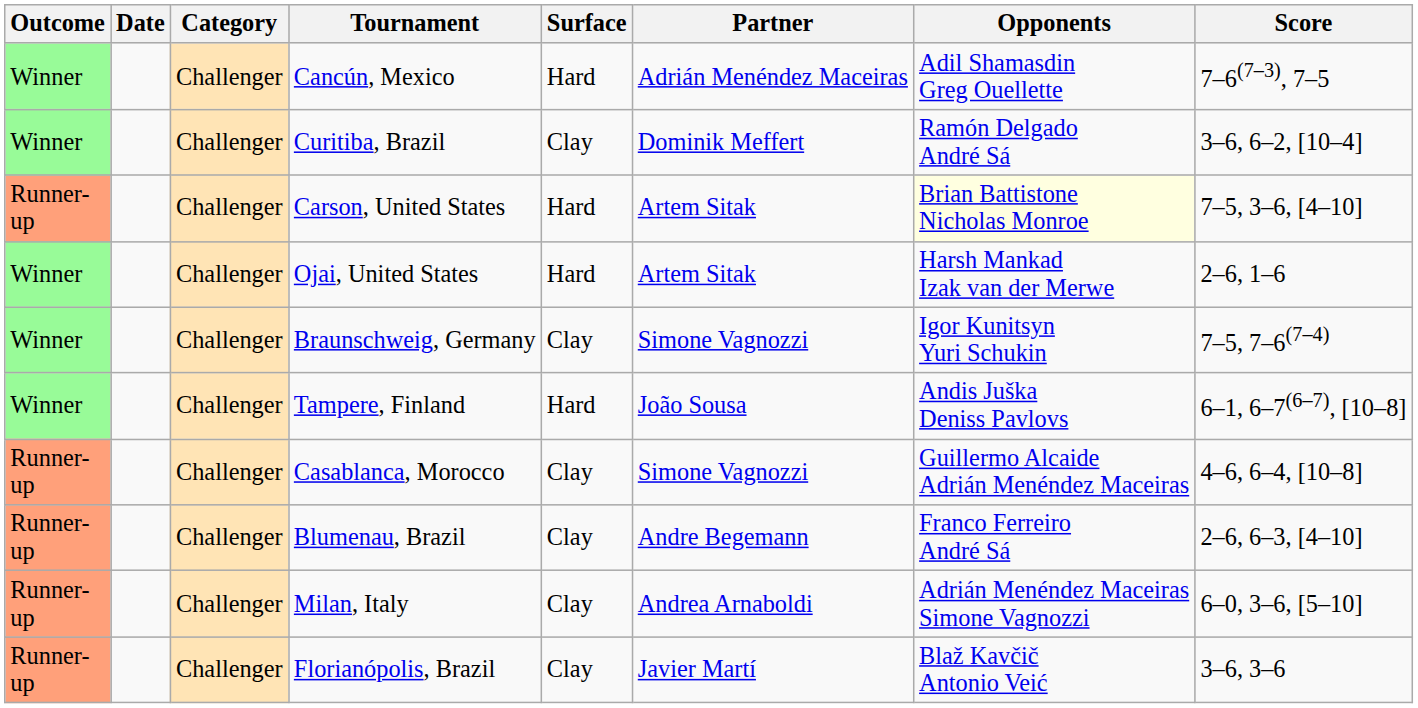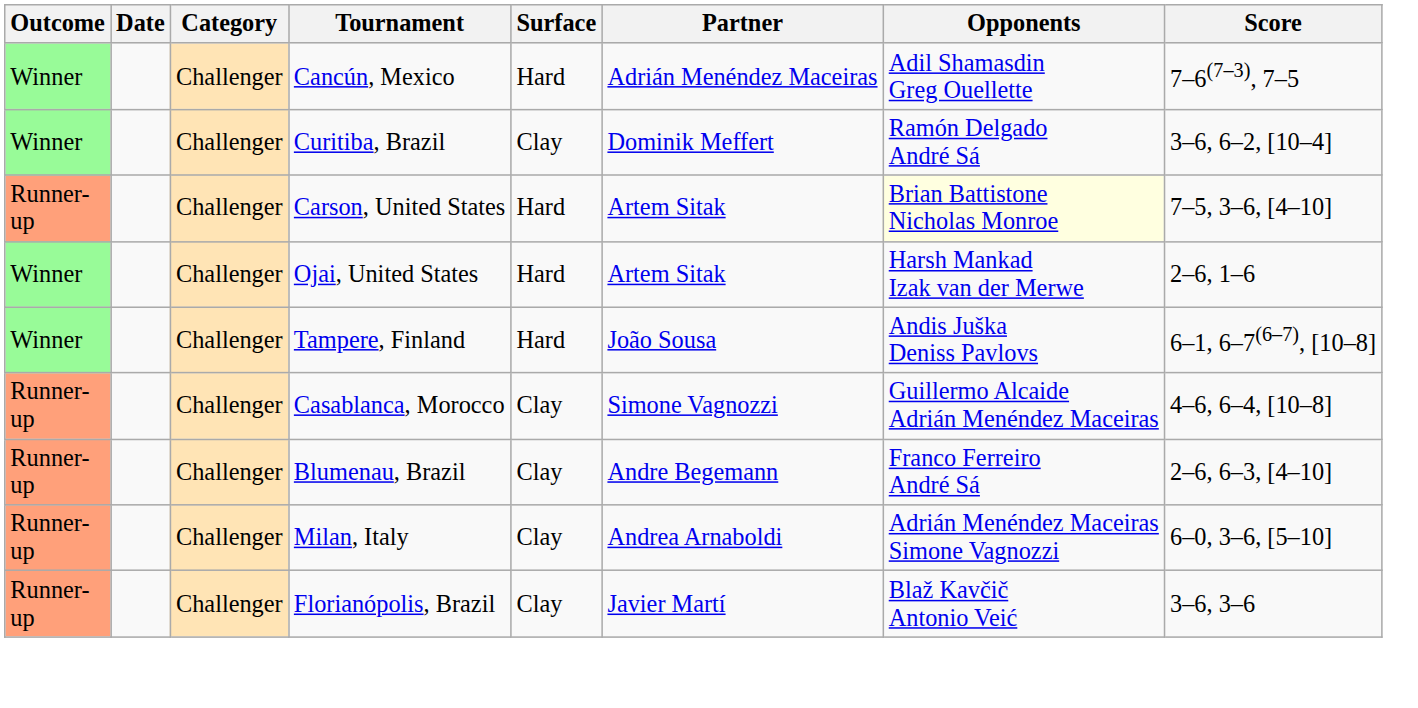 <table class="sortable wikitable">
 <tr>
 <th scope="col" width=40>Outcome</th>
 <th scope="col">Date</th>
 <th scope="col">Category</th>
 <th scope="col">Tournament</th>
 <th scope="col">Surface</th>
 <th scope="col">Partner</th>
 <th scope="col">Opponents</th>
 <th scope="col" class="unsortable">Score</th>
 </tr>
 <tr>
 <td bgcolor=98FB98>Winner</td>
 <td></td>
 <td style=background:#FFE4B5>Challenger</td>
 <td><a href='#'>Cancún</a>, Mexico</td>
 <td>Hard</td>
 <td data-sort-value="Menendez-Maceiras, A"> <a href='#'>Adrián Menéndez Maceiras</a></td>
 <td data-sort-value="Ouellette, Greg"> <a href='#'>Adil Shamasdin</a><br> <a href='#'>Greg Ouellette</a></td>
 <td>7–6<sup>(7–3)</sup>, 7–5</td>
 </tr>
 <tr>
 <td bgcolor=98FB98>Winner</td>
 <td></td>
 <td style=background:#FFE4B5>Challenger</td>
 <td><a href='#'>Curitiba</a>, Brazil</td>
 <td>Clay</td>
 <td data-sort-value="Meffert, D"> <a href='#'>Dominik Meffert</a></td>
 <td data-sort-value="Sa, Andre"> <a href='#'>Ramón Delgado</a><br> <a href='#'>André Sá</a></td>
 <td>3–6, 6–2, [10–4]</td>
 </tr>
 <tr>
 <td bgcolor=FFA07A>Runner-up</td>
 <td></td>
 <td style=background:#FFE4B5>Challenger</td>
 <td><a href='#'>Carson</a>, United States</td>
 <td>Hard</td>
 <td data-sort-value="Sitak, A"> <a href='#'>Artem Sitak</a></td>
 <td data-sort-value="Monroe, Nicholas" style="background: lightyellow;"> <a href='#'>Brian Battistone</a><br> <a href='#'>Nicholas Monroe</a></td>
 <td>7–5, 3–6, [4–10]</td>
 </tr>
 <tr>
 <td bgcolor=98FB98>Winner</td>
 <td></td>
 <td style=background:#FFE4B5>Challenger</td>
 <td><a href='#'>Ojai</a>, United States</td>
 <td>Hard</td>
 <td data-sort-value="Sitak, A"> <a href='#'>Artem Sitak</a></td>
 <td data-sort-value="van der Merwe, Izak"> <a href='#'>Harsh Mankad</a><br> <a href='#'>Izak van der Merwe</a></td>
 <td>2–6, 1–6</td>
 </tr>
 <tr>
 <td bgcolor=98FB98>Winner</td>
 <td></td>
 <td style=background:#FFE4B5>Challenger</td>
-<td><a href='#'>Braunschweig</a>, Germany</td>
-<td>Clay</td>
-<td data-sort-value="Vagnozzi, S"> <a href='#'>Simone Vagnozzi</a></td>
-<td data-sort-value="Schukin, Yuri"> <a href='#'>Igor Kunitsyn</a><br> <a href='#'>Yuri Schukin</a></td>
-<td>7–5, 7–6<sup>(7–4)</sup></td>
-</tr>
-<tr>
-<td bgcolor=98FB98>Winner</td>
-<td></td>
-<td style=background:#FFE4B5>Challenger</td>
 <td><a href='#'>Tampere</a>, Finland</td>
 <td>Hard</td>
 <td data-sort-value="Sousa, J"> <a href='#'>João Sousa</a></td>
 <td data-sort-value="Pavlovs, Deniss"> <a href='#'>Andis Juška</a><br> <a href='#'>Deniss Pavlovs</a></td>
 <td>6–1, 6–7<sup>(6–7)</sup>, [10–8]</td>
 </tr>
 <tr>
 <td bgcolor=FFA07A>Runner-up</td>
 <td></td>
 <td style=background:#FFE4B5>Challenger</td>
 <td><a href='#'>Casablanca</a>, Morocco</td>
 <td>Clay</td>
 <td data-sort-value="Vagnozzi, S"> <a href='#'>Simone Vagnozzi</a></td>
 <td data-sort-value="Menendez-Maceiras, Adrian"> <a href='#'>Guillermo Alcaide</a><br> <a href='#'>Adrián Menéndez Maceiras</a></td>
 <td>4–6, 6–4, [10–8]</td>
 </tr>
 <tr>
 <td bgcolor=FFA07A>Runner-up</td>
 <td></td>
 <td style=background:#FFE4B5>Challenger</td>
 <td><a href='#'>Blumenau</a>, Brazil</td>
 <td>Clay</td>
 <td data-sort-value="Begemann, A"> <a href='#'>Andre Begemann</a></td>
 <td data-sort-value="Sa, Andre"> <a href='#'>Franco Ferreiro</a><br> <a href='#'>André Sá</a></td>
 <td>2–6, 6–3, [4–10]</td>
 </tr>
 <tr>
 <td bgcolor=FFA07A>Runner-up</td>
 <td></td>
 <td style=background:#FFE4B5>Challenger</td>
 <td><a href='#'>Milan</a>, Italy</td>
 <td>Clay</td>
 <td data-sort-value="Arnaboldi, A"> <a href='#'>Andrea Arnaboldi</a></td>
 <td data-sort-value="Vagnozzi, Simone"> <a href='#'>Adrián Menéndez Maceiras</a><br> <a href='#'>Simone Vagnozzi</a></td>
 <td>6–0, 3–6, [5–10]</td>
 </tr>
 <tr>
 <td bgcolor=FFA07A>Runner-up</td>
 <td></td>
 <td style=background:#FFE4B5>Challenger</td>
 <td><a href='#'>Florianópolis</a>, Brazil</td>
 <td>Clay</td>
 <td data-sort-value="Marti, J"> <a href='#'>Javier Martí</a></td>
 <td data-sort-value="Veic, Antonio"> <a href='#'>Blaž Kavčič</a><br> <a href='#'>Antonio Veić</a></td>
 <td>3–6, 3–6</td>
 </tr>
 </table>
